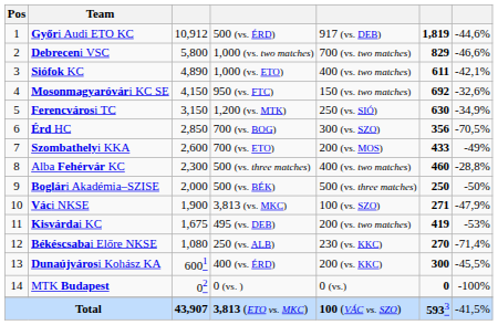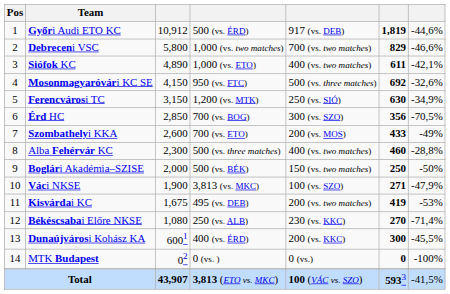 <table class="wikitable" style="text-align:right">
 <tr>
 <th>Pos</th>
 <th>Team</th>
 <th></th>
 <th></th>
 <th></th>
 <th></th>
 <th></th>
 </tr>
 <tr>
 <td align="center">1</td>
 <td align="left"><a href='#'><strong>Győr</strong>i Audi ETO KC</a></td>
 <td>10,912 </td>
 <td align="left">500 <small>(vs. <a href='#'>ÉRD</a>)</small></td>
 <td align="left">917 <small>(vs. <a href='#'>DEB</a>)</small></td>
 <td><strong>1,819</strong></td>
 <td>-44,6%</td>
 </tr>
 <tr>
 <td align="center">2</td>
 <td align="left"><a href='#'><strong>Debrecen</strong>i VSC</a></td>
 <td>5,800 </td>
 <td align="left">1,000 <small>(vs. <em>two matches</em>)</small></td>
 <td align="left">700 <small>(vs. <em>two matches</em>)</small></td>
 <td><strong>829</strong></td>
 <td>-46,6%</td>
 </tr>
 <tr>
 <td align="center">3</td>
 <td align="left"><a href='#'><strong>Siófok</strong> KC</a></td>
 <td>4,890 </td>
 <td align="left">1,000 <small>(vs. <a href='#'>ETO</a>)</small></td>
 <td align="left">400 <small>(vs. <em>two matches</em>)</small></td>
 <td><strong>611</strong></td>
 <td>-42,1%</td>
 </tr>
 <tr>
 <td align="center">4</td>
 <td align="left"><a href='#'><strong>Mosonmagyaróvár</strong>i KC SE</a></td>
 <td>4,150 </td>
 <td align="left">950 <small>(vs. <a href='#'>FTC</a>)</small></td>
-<td align="left">150 <small>(vs. <em>two matches</em>)</small></td>
+<td align="left">500 <small>(vs. <em>three matches</em>)</small></td>
 <td><strong>692</strong></td>
 <td>-32,6%</td>
 </tr>
 <tr>
 <td align="center">5</td>
 <td align="left"><a href='#'><strong>Ferencváros</strong>i TC</a></td>
 <td>3,150 </td>
 <td align="left">1,200 <small>(vs. <a href='#'>MTK</a>)</small></td>
 <td align="left">250 <small>(vs. <a href='#'>SIÓ</a>)</small></td>
 <td><strong>630</strong></td>
 <td>-34,9%</td>
 </tr>
 <tr>
 <td align="center">6</td>
 <td align="left"><a href='#'><strong>Érd</strong> HC</a></td>
 <td>2,850 </td>
 <td align="left">700 <small>(vs. <a href='#'>BOG</a>)</small></td>
 <td align="left">300 <small>(vs. <a href='#'>SZO</a>)</small></td>
 <td><strong>356</strong></td>
 <td>-70,5%</td>
 </tr>
 <tr>
 <td align="center">7</td>
 <td align="left"><a href='#'><strong>Szombathely</strong>i KKA</a></td>
 <td>2,600 </td>
 <td align="left">700 <small>(vs. <a href='#'>ETO</a>)</small></td>
 <td align="left">200 <small>(vs. <a href='#'>MOS</a>)</small></td>
 <td><strong>433</strong></td>
 <td>-49%</td>
 </tr>
 <tr>
 <td align="center">8</td>
 <td align="left"><a href='#'>Alba <strong>Fehérvár</strong> KC</a></td>
 <td>2,300 </td>
 <td align="left">500 <small>(vs. <em>three matches</em>)</small></td>
 <td align="left">400 <small>(vs. <em>two matches</em>)</small></td>
 <td><strong>460</strong></td>
 <td>-28,8%</td>
 </tr>
 <tr>
 <td align="center">9</td>
 <td align="left"><a href='#'><strong>Boglár</strong>i Akadémia–SZISE</a></td>
 <td>2,000 </td>
 <td align="left">500 <small>(vs. <a href='#'>BÉK</a>)</small></td>
-<td align="left">500 <small>(vs. <em>three matches</em>)</small></td>
+<td align="left">150 <small>(vs. <em>two matches</em>)</small></td>
 <td><strong>250</strong></td>
 <td>-50%</td>
 </tr>
 <tr>
 <td align="center">10</td>
 <td align="left"><a href='#'><strong>Vác</strong>i NKSE</a></td>
 <td>1,900 </td>
 <td align="left">3,813 <small>(vs. <a href='#'>MKC</a>)</small></td>
 <td align="left">100 <small>(vs. <a href='#'>SZO</a>)</small></td>
 <td><strong>271</strong></td>
 <td>-47,9%</td>
 </tr>
 <tr>
 <td align="center">11</td>
 <td align="left"><a href='#'><strong>Kisvárda</strong>i KC</a></td>
 <td>1,675 </td>
 <td align="left">495 <small>(vs. <a href='#'>DEB</a>)</small></td>
 <td align="left">200 <small>(vs. <em>two matches</em>)</small></td>
 <td><strong>419</strong></td>
 <td>-53%</td>
 </tr>
 <tr>
 <td align="center">12</td>
 <td align="left"><a href='#'><strong>Békéscsaba</strong>i Előre NKSE</a></td>
 <td>1,080 </td>
 <td align="left">250 <small>(vs. <a href='#'>ALB</a>)</small></td>
 <td align="left">230 <small>(vs. <a href='#'>KKC</a>)</small></td>
 <td><strong>270</strong></td>
 <td>-71,4%</td>
 </tr>
 <tr>
 <td align="center">13</td>
 <td align="left"><a href='#'><strong>Dunaújváros</strong>i Kohász KA</a></td>
 <td>600<a href='#'><sup>1</sup></a> </td>
 <td align="left">400 <small>(vs. <a href='#'>ÉRD</a>)</small></td>
 <td align="left">200 <small>(vs. <a href='#'>KKC</a>)</small></td>
 <td><strong>300</strong></td>
 <td>-45,5%</td>
 </tr>
 <tr>
 <td align="center">14</td>
 <td align="left"><a href='#'>MTK <strong>Budapest</strong></a></td>
 <td>0<a href='#'><sup>2</sup></a> </td>
 <td align="left">0 <small>(vs. )</small></td>
 <td align="left">0 <small>(vs.)</small></td>
 <td><strong>0</strong></td>
 <td>-100%</td>
 </tr>
 <tr>
 </tr>
 <tr bgcolor=#c1ddfd>
 <td align=center colspan="2"><strong>Total</strong></td>
 <td><strong>43,907</strong></td>
 <td align="left"><strong>3,813</strong> (<small><em><a href='#'>ETO</a> vs. <a href='#'>MKC</a></em></small>)</td>
 <td align="left"><strong>100</strong> (<small><em><a href='#'>VÁC</a> vs. <a href='#'>SZO</a></em></small>)</td>
 <td><strong>593</strong><a href='#'><sup>3</sup></a></td>
 <td>-41,5%</td>
 </tr>
 </table>
